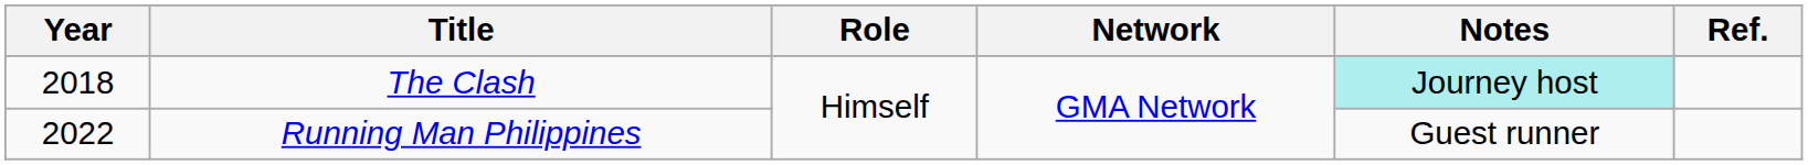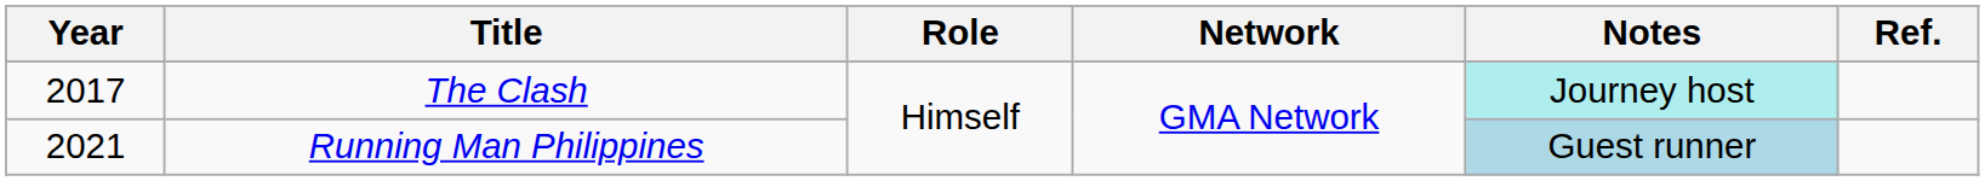 <table class="wikitable"  style="text-align:center; width:70%;">
 <tr>
 <th>Year</th>
 <th>Title</th>
 <th>Role</th>
 <th>Network</th>
 <th>Notes</th>
 <th>Ref.</th>
 </tr>
 <tr>
-<td>2018</td>
+<td>2017</td>
 <td><em><a href='#'>The Clash</a></em></td>
 <td rowspan=2>Himself</td>
 <td rowspan=2><a href='#'>GMA Network</a></td>
 <td style="background: paleturquoise;">Journey host</td>
 <td></td>
 </tr>
 <tr>
-<td>2022</td>
+<td>2021</td>
 <td><em><a href='#'>Running Man Philippines</a></em></td>
-<td>Guest runner</td>
+<td style="background: lightblue;">Guest runner</td>
 <td></td>
 </tr>
 </table>
